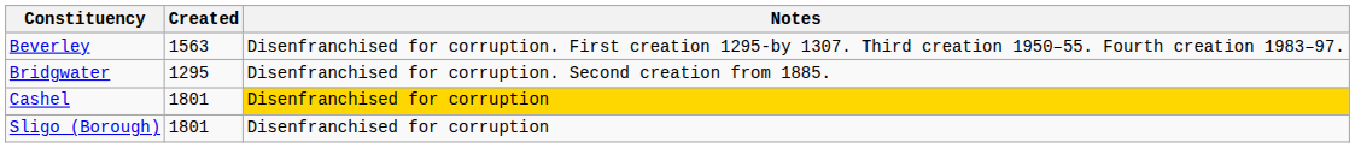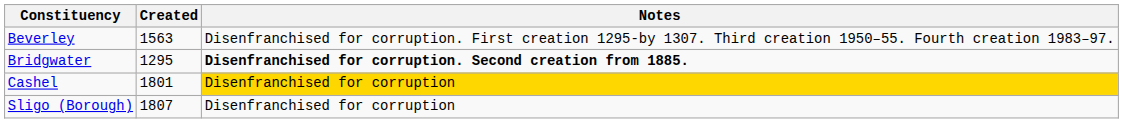 <table class="wikitable">
 <tr>
 <th>Constituency</th>
 <th>Created</th>
 <th>Notes</th>
 </tr>
 <tr>
 <td><a href='#'>Beverley</a></td>
 <td>1563</td>
 <td>Disenfranchised for corruption. First creation 1295-by 1307. Third creation 1950–55. Fourth creation 1983–97.</td>
 </tr>
 <tr>
 <td><a href='#'>Bridgwater</a></td>
 <td>1295</td>
-<td>Disenfranchised for corruption. Second creation from 1885.</td>
+<td><strong>Disenfranchised for corruption. Second creation from 1885.</strong></td>
 </tr>
 <tr>
 <td><a href='#'>Cashel</a></td>
 <td>1801</td>
 <td style="background: gold;">Disenfranchised for corruption</td>
 </tr>
 <tr>
 <td><a href='#'>Sligo (Borough)</a></td>
-<td>1801</td>
+<td>1807</td>
 <td>Disenfranchised for corruption</td>
 </tr>
 </table>
